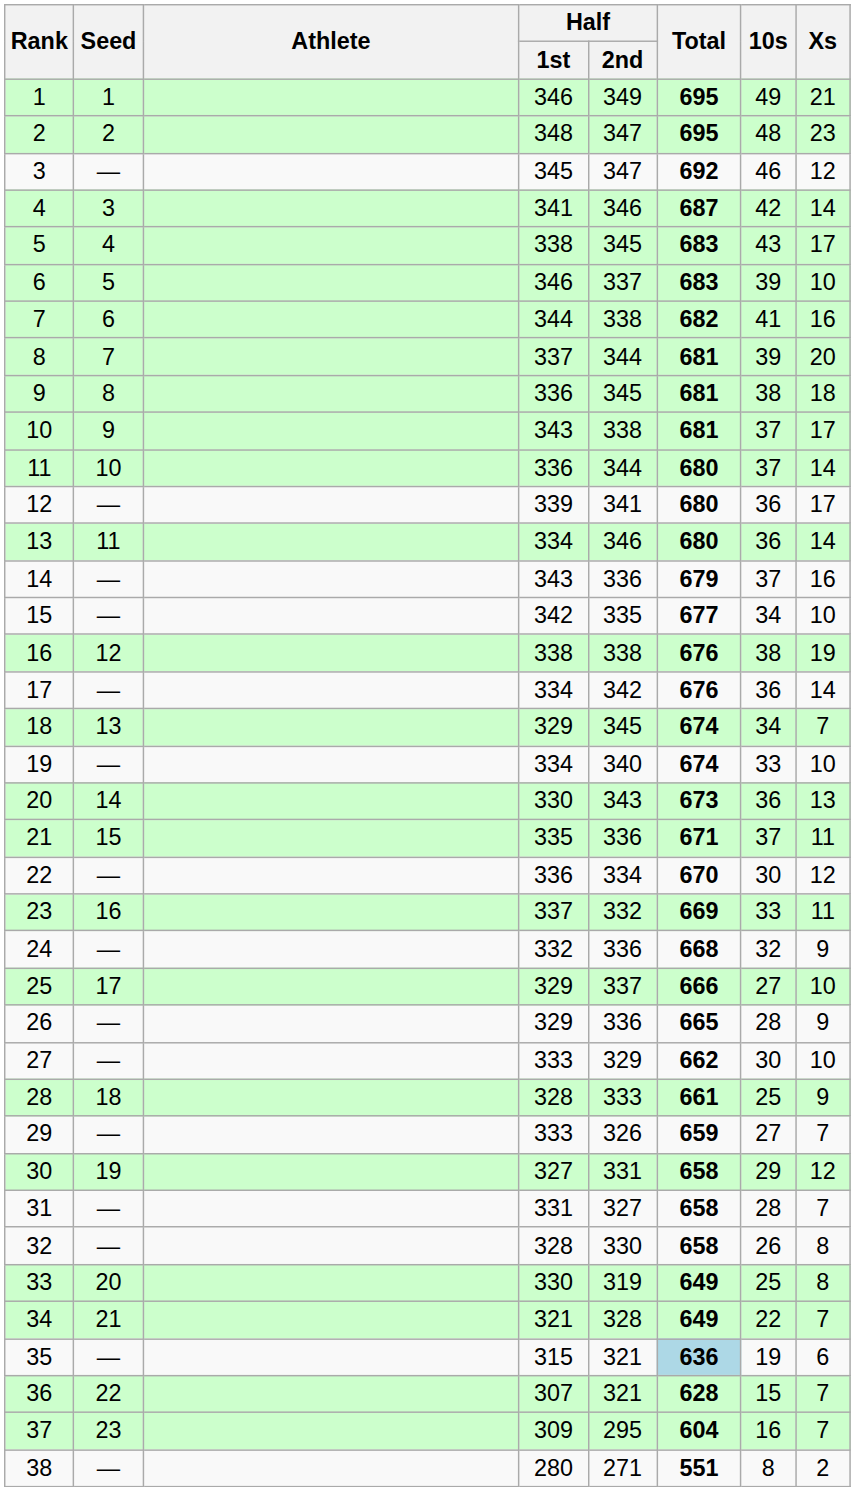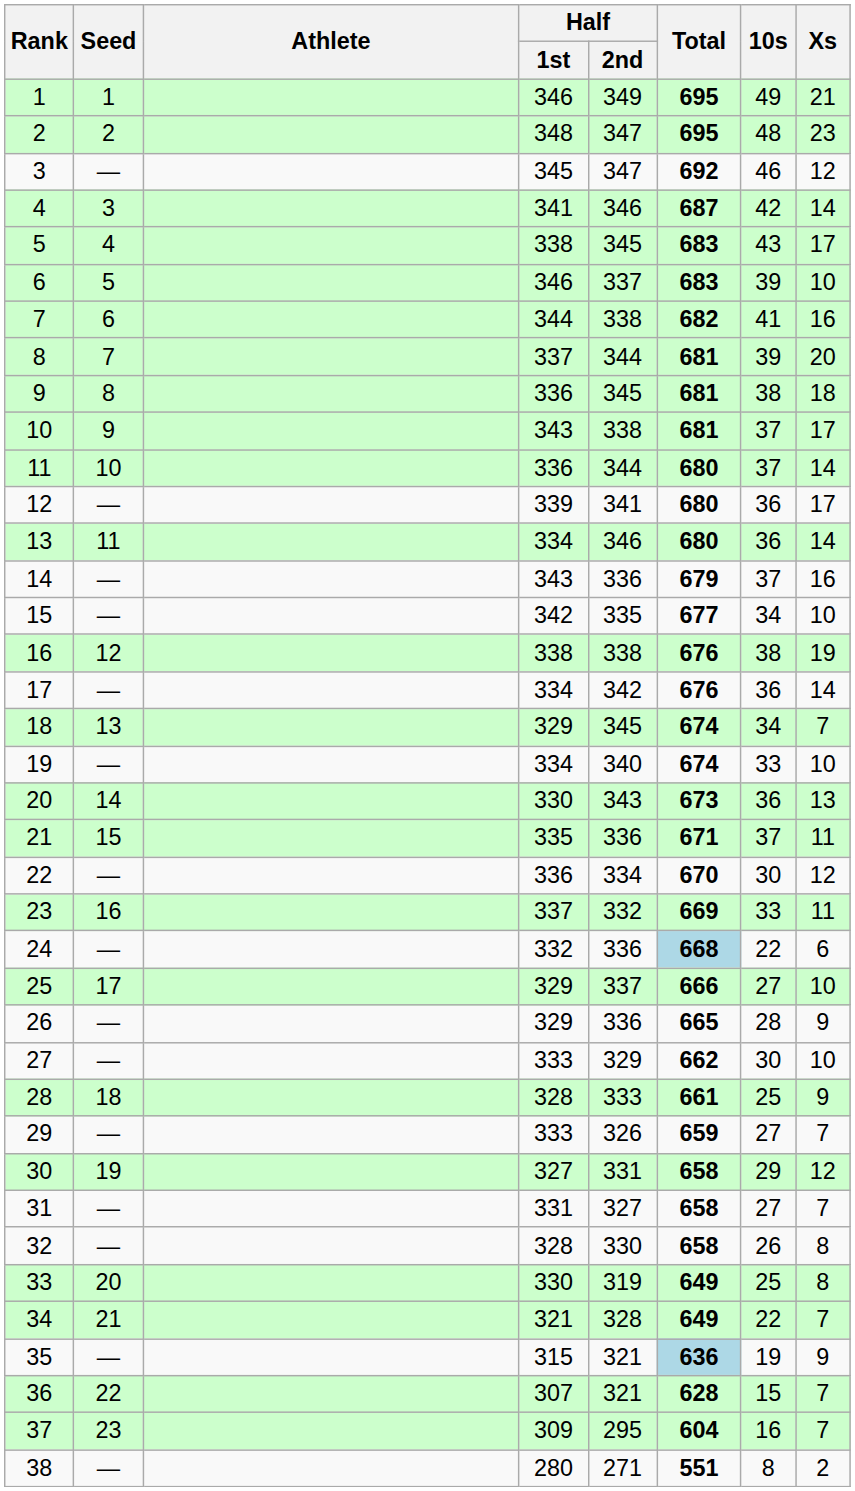 <table class="wikitable" style="text-align:center">
 <tr>
 <th rowspan=2 width=40>Rank</th>
 <th rowspan=2 width=40>Seed</th>
 <th rowspan=2 width=250>Athlete</th>
 <th colspan=2>Half</th>
 <th rowspan=2 width=50>Total</th>
 <th rowspan=2 width=30>10s</th>
 <th rowspan=2 width=30>Xs</th>
 </tr>
 <tr>
 <th width=40>1st</th>
 <th width=40>2nd</th>
 </tr>
 <tr bgcolor=ccffcc>
 <td>1</td>
 <td>1</td>
 <td align=left></td>
 <td>346</td>
 <td>349</td>
 <td><strong>695</strong></td>
 <td>49</td>
 <td>21</td>
 </tr>
 <tr bgcolor=ccffcc>
 <td>2</td>
 <td>2</td>
 <td align=left></td>
 <td>348</td>
 <td>347</td>
 <td><strong>695</strong></td>
 <td>48</td>
 <td>23</td>
 </tr>
 <tr>
 <td>3</td>
 <td>—</td>
 <td align=left></td>
 <td>345</td>
 <td>347</td>
 <td><strong>692</strong></td>
 <td>46</td>
 <td>12</td>
 </tr>
 <tr bgcolor=ccffcc>
 <td>4</td>
 <td>3</td>
 <td align=left></td>
 <td>341</td>
 <td>346</td>
 <td><strong>687</strong></td>
 <td>42</td>
 <td>14</td>
 </tr>
 <tr bgcolor=ccffcc>
 <td>5</td>
 <td>4</td>
 <td align=left></td>
 <td>338</td>
 <td>345</td>
 <td><strong>683</strong></td>
 <td>43</td>
 <td>17</td>
 </tr>
 <tr bgcolor=ccffcc>
 <td>6</td>
 <td>5</td>
 <td align=left></td>
 <td>346</td>
 <td>337</td>
 <td><strong>683</strong></td>
 <td>39</td>
 <td>10</td>
 </tr>
 <tr bgcolor=ccffcc>
 <td>7</td>
 <td>6</td>
 <td align=left></td>
 <td>344</td>
 <td>338</td>
 <td><strong>682</strong></td>
 <td>41</td>
 <td>16</td>
 </tr>
 <tr bgcolor=ccffcc>
 <td>8</td>
 <td>7</td>
 <td align=left></td>
 <td>337</td>
 <td>344</td>
 <td><strong>681</strong></td>
 <td>39</td>
 <td>20</td>
 </tr>
 <tr bgcolor=ccffcc>
 <td>9</td>
 <td>8</td>
 <td align=left></td>
 <td>336</td>
 <td>345</td>
 <td><strong>681</strong></td>
 <td>38</td>
 <td>18</td>
 </tr>
 <tr bgcolor=ccffcc>
 <td>10</td>
 <td>9</td>
 <td align=left></td>
 <td>343</td>
 <td>338</td>
 <td><strong>681</strong></td>
 <td>37</td>
 <td>17</td>
 </tr>
 <tr bgcolor=ccffcc>
 <td>11</td>
 <td>10</td>
 <td align=left></td>
 <td>336</td>
 <td>344</td>
 <td><strong>680</strong></td>
 <td>37</td>
 <td>14</td>
 </tr>
 <tr>
 <td>12</td>
 <td>—</td>
 <td align=left></td>
 <td>339</td>
 <td>341</td>
 <td><strong>680</strong></td>
 <td>36</td>
 <td>17</td>
 </tr>
 <tr bgcolor=ccffcc>
 <td>13</td>
 <td>11</td>
 <td align=left></td>
 <td>334</td>
 <td>346</td>
 <td><strong>680</strong></td>
 <td>36</td>
 <td>14</td>
 </tr>
 <tr>
 <td>14</td>
 <td>—</td>
 <td align=left></td>
 <td>343</td>
 <td>336</td>
 <td><strong>679</strong></td>
 <td>37</td>
 <td>16</td>
 </tr>
 <tr>
 <td>15</td>
 <td>—</td>
 <td align=left></td>
 <td>342</td>
 <td>335</td>
 <td><strong>677</strong></td>
 <td>34</td>
 <td>10</td>
 </tr>
 <tr bgcolor=ccffcc>
 <td>16</td>
 <td>12</td>
 <td align=left></td>
 <td>338</td>
 <td>338</td>
 <td><strong>676</strong></td>
 <td>38</td>
 <td>19</td>
 </tr>
 <tr>
 <td>17</td>
 <td>—</td>
 <td align=left></td>
 <td>334</td>
 <td>342</td>
 <td><strong>676</strong></td>
 <td>36</td>
 <td>14</td>
 </tr>
 <tr bgcolor=ccffcc>
 <td>18</td>
 <td>13</td>
 <td align=left></td>
 <td>329</td>
 <td>345</td>
 <td><strong>674</strong></td>
 <td>34</td>
 <td>7</td>
 </tr>
 <tr>
 <td>19</td>
 <td>—</td>
 <td align=left></td>
 <td>334</td>
 <td>340</td>
 <td><strong>674</strong></td>
 <td>33</td>
 <td>10</td>
 </tr>
 <tr bgcolor=ccffcc>
 <td>20</td>
 <td>14</td>
 <td align=left></td>
 <td>330</td>
 <td>343</td>
 <td><strong>673</strong></td>
 <td>36</td>
 <td>13</td>
 </tr>
 <tr bgcolor=ccffcc>
 <td>21</td>
 <td>15</td>
 <td align=left></td>
 <td>335</td>
 <td>336</td>
 <td><strong>671</strong></td>
 <td>37</td>
 <td>11</td>
 </tr>
 <tr>
 <td>22</td>
 <td>—</td>
 <td align=left></td>
 <td>336</td>
 <td>334</td>
 <td><strong>670</strong></td>
 <td>30</td>
 <td>12</td>
 </tr>
 <tr bgcolor=ccffcc>
 <td>23</td>
 <td>16</td>
 <td align=left></td>
 <td>337</td>
 <td>332</td>
 <td><strong>669</strong></td>
 <td>33</td>
 <td>11</td>
 </tr>
 <tr>
 <td>24</td>
 <td>—</td>
 <td align=left></td>
 <td>332</td>
 <td>336</td>
-<td><strong>668</strong></td>
-<td>32</td>
-<td>9</td>
+<td style="background: lightblue;"><strong>668</strong></td>
+<td>22</td>
+<td>6</td>
 </tr>
 <tr bgcolor=ccffcc>
 <td>25</td>
 <td>17</td>
 <td align=left></td>
 <td>329</td>
 <td>337</td>
 <td><strong>666</strong></td>
 <td>27</td>
 <td>10</td>
 </tr>
 <tr>
 <td>26</td>
 <td>—</td>
 <td align=left></td>
 <td>329</td>
 <td>336</td>
 <td><strong>665</strong></td>
 <td>28</td>
 <td>9</td>
 </tr>
 <tr>
 <td>27</td>
 <td>—</td>
 <td align=left></td>
 <td>333</td>
 <td>329</td>
 <td><strong>662</strong></td>
 <td>30</td>
 <td>10</td>
 </tr>
 <tr bgcolor=ccffcc>
 <td>28</td>
 <td>18</td>
 <td align=left></td>
 <td>328</td>
 <td>333</td>
 <td><strong>661</strong></td>
 <td>25</td>
 <td>9</td>
 </tr>
 <tr>
 <td>29</td>
 <td>—</td>
 <td align=left></td>
 <td>333</td>
 <td>326</td>
 <td><strong>659</strong></td>
 <td>27</td>
 <td>7</td>
 </tr>
 <tr bgcolor=ccffcc>
 <td>30</td>
 <td>19</td>
 <td align=left></td>
 <td>327</td>
 <td>331</td>
 <td><strong>658</strong></td>
 <td>29</td>
 <td>12</td>
 </tr>
 <tr>
 <td>31</td>
 <td>—</td>
 <td align=left></td>
 <td>331</td>
 <td>327</td>
 <td><strong>658</strong></td>
-<td>28</td>
+<td>27</td>
 <td>7</td>
 </tr>
 <tr>
 <td>32</td>
 <td>—</td>
 <td align=left></td>
 <td>328</td>
 <td>330</td>
 <td><strong>658</strong></td>
 <td>26</td>
 <td>8</td>
 </tr>
 <tr bgcolor=ccffcc>
 <td>33</td>
 <td>20</td>
 <td align=left></td>
 <td>330</td>
 <td>319</td>
 <td><strong>649</strong></td>
 <td>25</td>
 <td>8</td>
 </tr>
 <tr bgcolor=ccffcc>
 <td>34</td>
 <td>21</td>
 <td align=left></td>
 <td>321</td>
 <td>328</td>
 <td><strong>649</strong></td>
 <td>22</td>
 <td>7</td>
 </tr>
 <tr>
 <td>35</td>
 <td>—</td>
 <td align=left></td>
 <td>315</td>
 <td>321</td>
 <td style="background: lightblue;"><strong>636</strong></td>
 <td>19</td>
-<td>6</td>
+<td>9</td>
 </tr>
 <tr bgcolor=ccffcc>
 <td>36</td>
 <td>22</td>
 <td align=left></td>
 <td>307</td>
 <td>321</td>
 <td><strong>628</strong></td>
 <td>15</td>
 <td>7</td>
 </tr>
 <tr bgcolor=ccffcc>
 <td>37</td>
 <td>23</td>
 <td align=left></td>
 <td>309</td>
 <td>295</td>
 <td><strong>604</strong></td>
 <td>16</td>
 <td>7</td>
 </tr>
 <tr>
 <td>38</td>
 <td>—</td>
 <td align=left></td>
 <td>280</td>
 <td>271</td>
 <td><strong>551</strong></td>
 <td>8</td>
 <td>2</td>
 </tr>
 </table>
